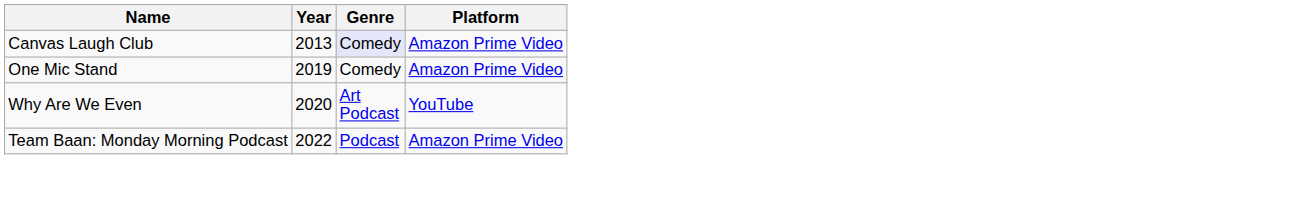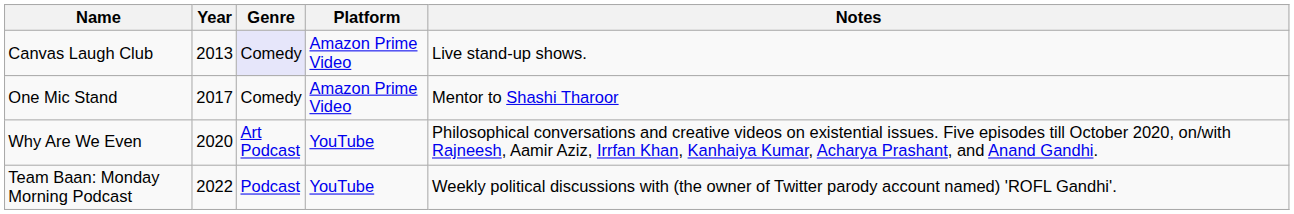 <table class="wikitable sortable">
 <tr>
 <th>Name</th>
 <th>Year</th>
 <th>Genre</th>
 <th>Platform</th>
+<th>Notes</th>
 </tr>
 <tr>
 <td>Canvas Laugh Club</td>
 <td>2013</td>
 <td style="background: lavender;">Comedy</td>
 <td><a href='#'>Amazon Prime Video</a></td>
+<td>Live stand-up shows.</td>
 </tr>
 <tr>
 <td>One Mic Stand</td>
-<td>2019</td>
+<td>2017</td>
 <td>Comedy</td>
 <td><a href='#'>Amazon Prime Video</a></td>
+<td>Mentor to <a href='#'>Shashi Tharoor</a></td>
 </tr>
 <tr>
 <td>Why Are We Even</td>
 <td>2020</td>
 <td><a href='#'>Art</a><br><a href='#'>Podcast</a></td>
 <td><a href='#'>YouTube</a></td>
+<td>Philosophical conversations and creative videos on existential issues. Five episodes till October 2020, on/with <a href='#'>Rajneesh</a>, Aamir Aziz, <a href='#'>Irrfan Khan</a>, <a href='#'>Kanhaiya Kumar</a>, <a href='#'>Acharya Prashant</a>, and <a href='#'>Anand Gandhi</a>.</td>
 </tr>
 <tr>
 <td>Team Baan: Monday Morning Podcast</td>
 <td>2022</td>
 <td><a href='#'>Podcast</a></td>
-<td><a href='#'>Amazon Prime Video</a></td>
+<td><a href='#'>YouTube</a></td>
+<td>Weekly political discussions with (the owner of Twitter parody account named) 'ROFL Gandhi'.</td>
 </tr>
 </table>
